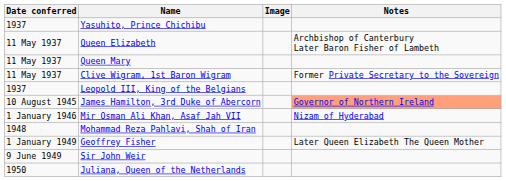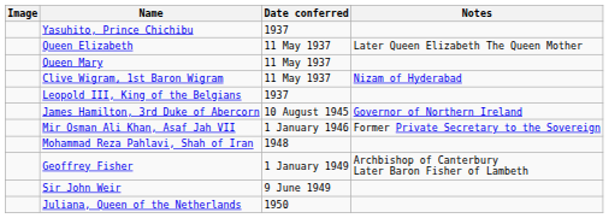 <table class="wikitable">
 <tr>
+<th>Image</th>
+<th>Name</th>
 <th>Date conferred</th>
-<th>Name</th>
-<th>Image</th>
 <th>Notes</th>
 </tr>
 <tr>
+<td></td>
+<td><a href='#'>Yasuhito, Prince Chichibu</a></td>
 <td>1937</td>
-<td><a href='#'>Yasuhito, Prince Chichibu</a></td>
-<td></td>
 <td></td>
 </tr>
 <tr>
+<td></td>
+<td><a href='#'>Queen Elizabeth</a> </td>
 <td>11 May 1937</td>
-<td><a href='#'>Queen Elizabeth</a> </td>
+<td>Later Queen Elizabeth The Queen Mother</td>
+</tr>
+<tr>
 <td></td>
+<td><a href='#'>Queen Mary</a> </td>
+<td>11 May 1937</td>
+<td></td>
+</tr>
+<tr>
+<td></td>
+<td><a href='#'>Clive Wigram, 1st Baron Wigram</a> </td>
+<td>11 May 1937</td>
+<td><a href='#'>Nizam of Hyderabad</a></td>
+</tr>
+<tr>
+<td></td>
+<td><a href='#'>Leopold III, King of the Belgians</a> </td>
+<td>1937</td>
+<td></td>
+</tr>
+<tr>
+<td></td>
+<td><a href='#'>James Hamilton, 3rd Duke of Abercorn</a> </td>
+<td>10 August 1945</td>
+<td><a href='#'>Governor of Northern Ireland</a></td>
+</tr>
+<tr>
+<td></td>
+<td><a href='#'>Mir Osman Ali Khan, Asaf Jah VII</a> </td>
+<td>1 January 1946</td>
+<td>Former <a href='#'>Private Secretary to the Sovereign</a></td>
+</tr>
+<tr>
+<td></td>
+<td><a href='#'>Mohammad Reza Pahlavi, Shah of Iran</a></td>
+<td>1948</td>
+<td></td>
+</tr>
+<tr>
+<td></td>
+<td><a href='#'>Geoffrey Fisher</a></td>
+<td>1 January 1949</td>
 <td>Archbishop of Canterbury<br>Later Baron Fisher of Lambeth</td>
 </tr>
 <tr>
-<td>11 May 1937</td>
-<td><a href='#'>Queen Mary</a> </td>
 <td></td>
+<td><a href='#'>Sir John Weir</a> </td>
+<td>9 June 1949</td>
 <td></td>
 </tr>
 <tr>
-<td>11 May 1937</td>
-<td><a href='#'>Clive Wigram, 1st Baron Wigram</a> </td>
 <td></td>
-<td>Former <a href='#'>Private Secretary to the Sovereign</a></td>
-</tr>
-<tr>
-<td>1937</td>
-<td><a href='#'>Leopold III, King of the Belgians</a> </td>
-<td></td>
-<td></td>
-</tr>
-<tr>
-<td>10 August 1945</td>
-<td><a href='#'>James Hamilton, 3rd Duke of Abercorn</a> </td>
-<td></td>
-<td style="background: lightsalmon;"><a href='#'>Governor of Northern Ireland</a></td>
-</tr>
-<tr>
-<td>1 January 1946</td>
-<td><a href='#'>Mir Osman Ali Khan, Asaf Jah VII</a> </td>
-<td></td>
-<td><a href='#'>Nizam of Hyderabad</a></td>
-</tr>
-<tr>
-<td>1948</td>
-<td><a href='#'>Mohammad Reza Pahlavi, Shah of Iran</a></td>
-<td></td>
-<td></td>
-</tr>
-<tr>
-<td>1 January 1949</td>
-<td><a href='#'>Geoffrey Fisher</a></td>
-<td></td>
-<td>Later Queen Elizabeth The Queen Mother</td>
-</tr>
-<tr>
-<td>9 June 1949</td>
-<td><a href='#'>Sir John Weir</a> </td>
-<td></td>
-<td></td>
-</tr>
-<tr>
+<td><a href='#'>Juliana, Queen of the Netherlands</a></td>
 <td>1950</td>
-<td><a href='#'>Juliana, Queen of the Netherlands</a></td>
-<td></td>
 <td></td>
 </tr>
 </table>
